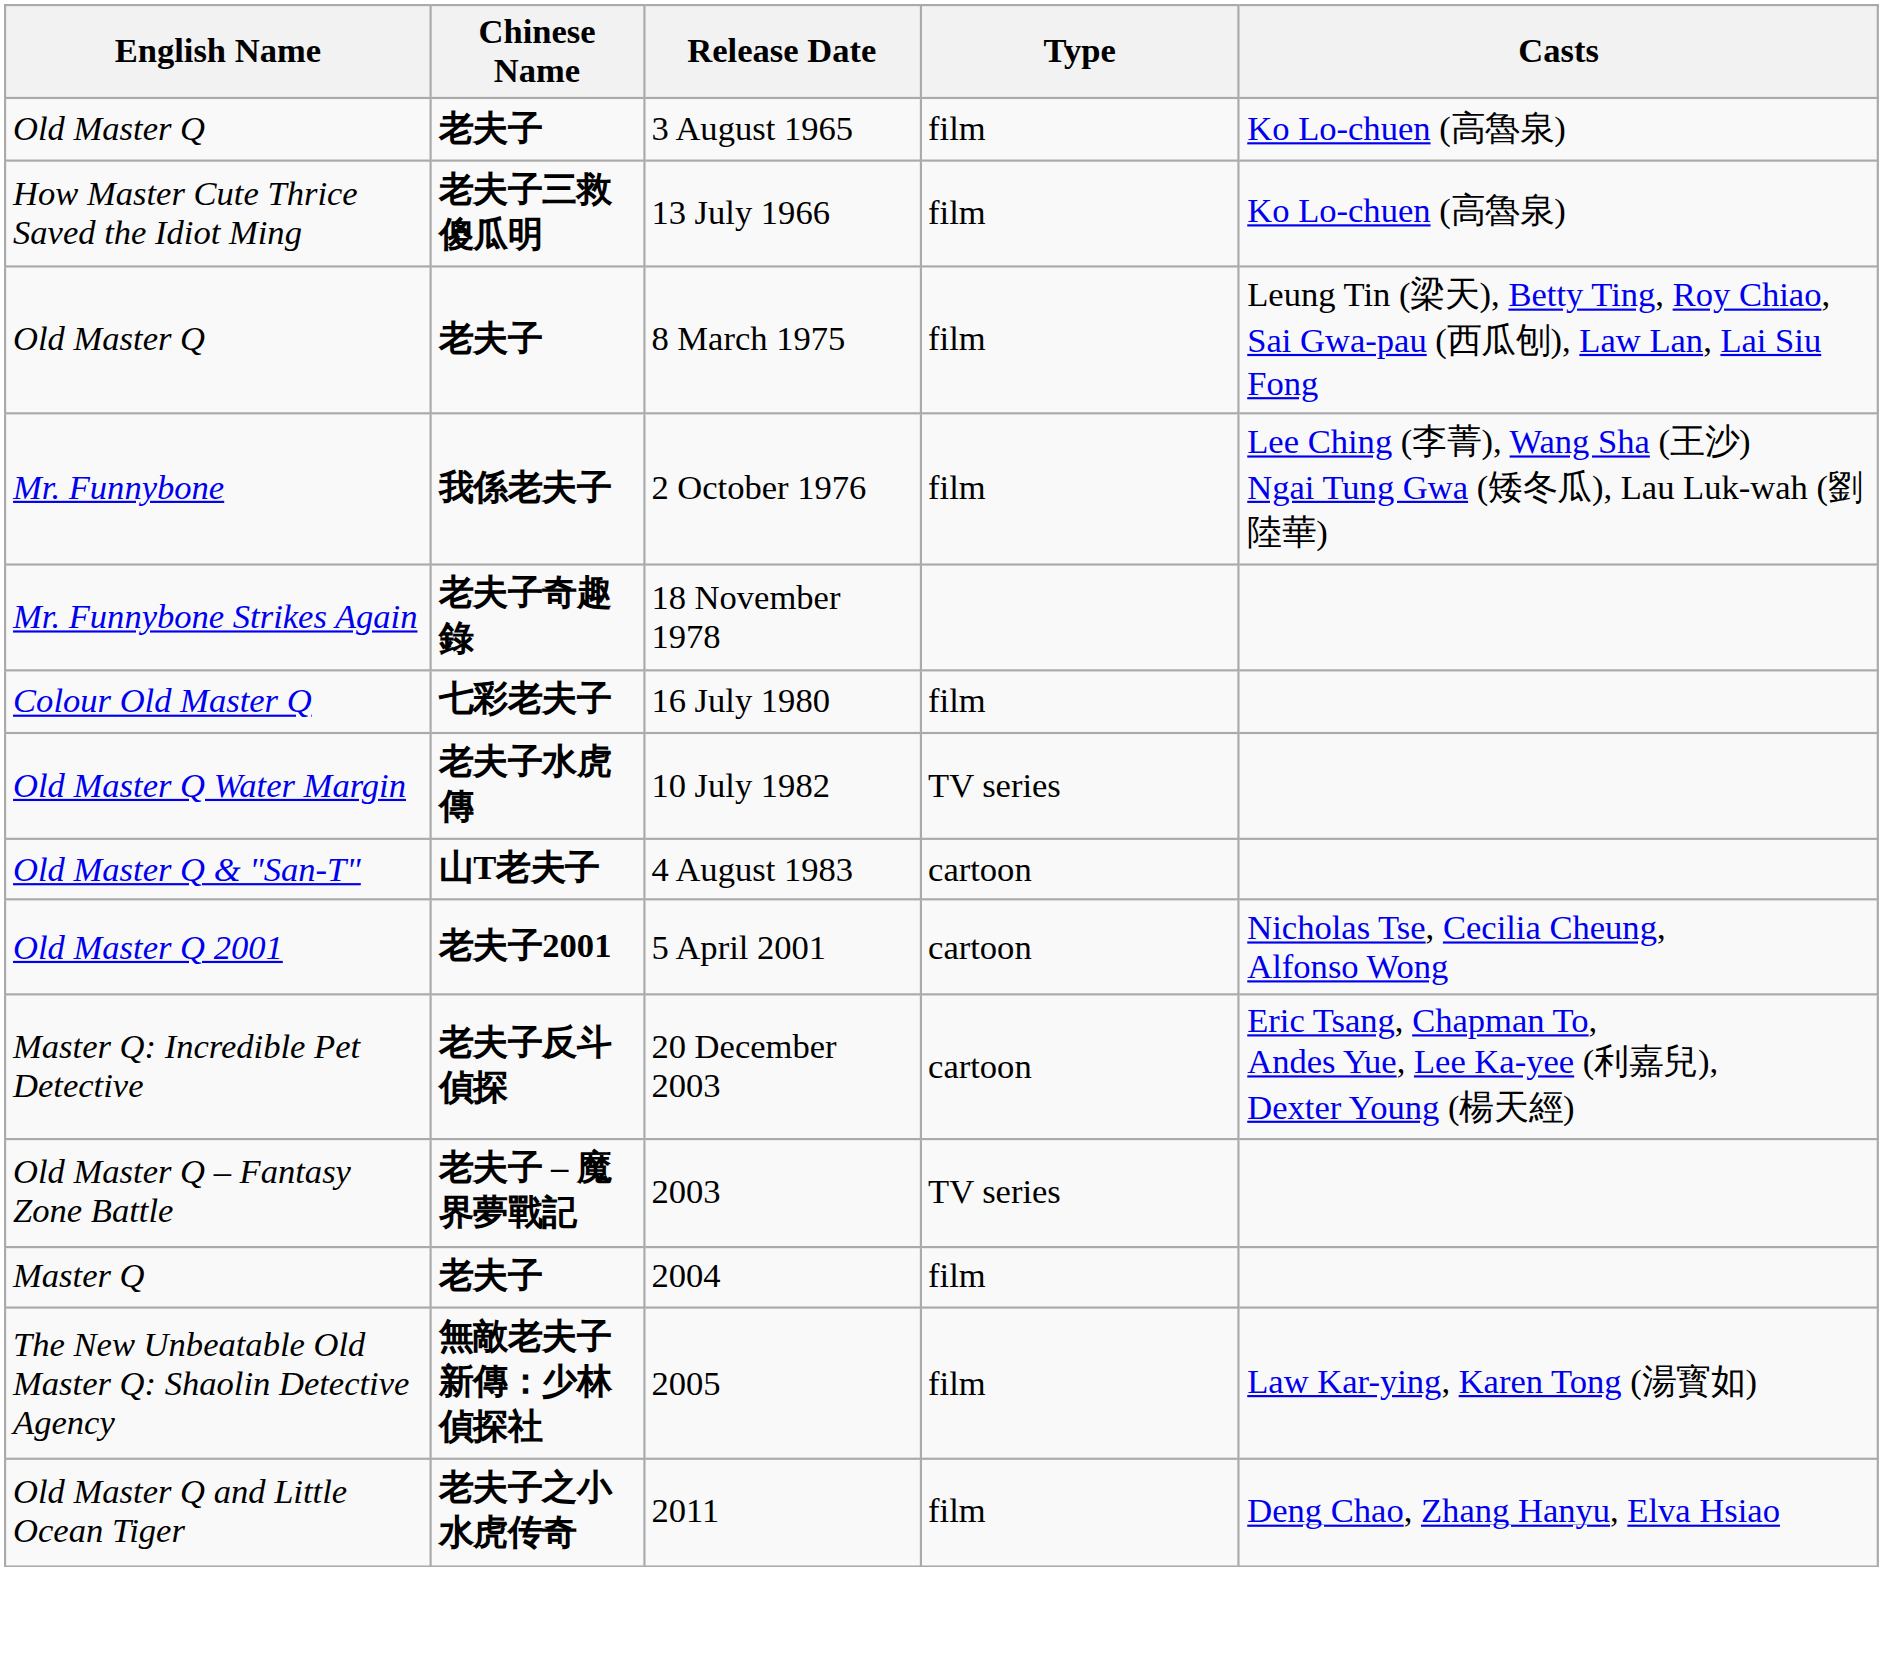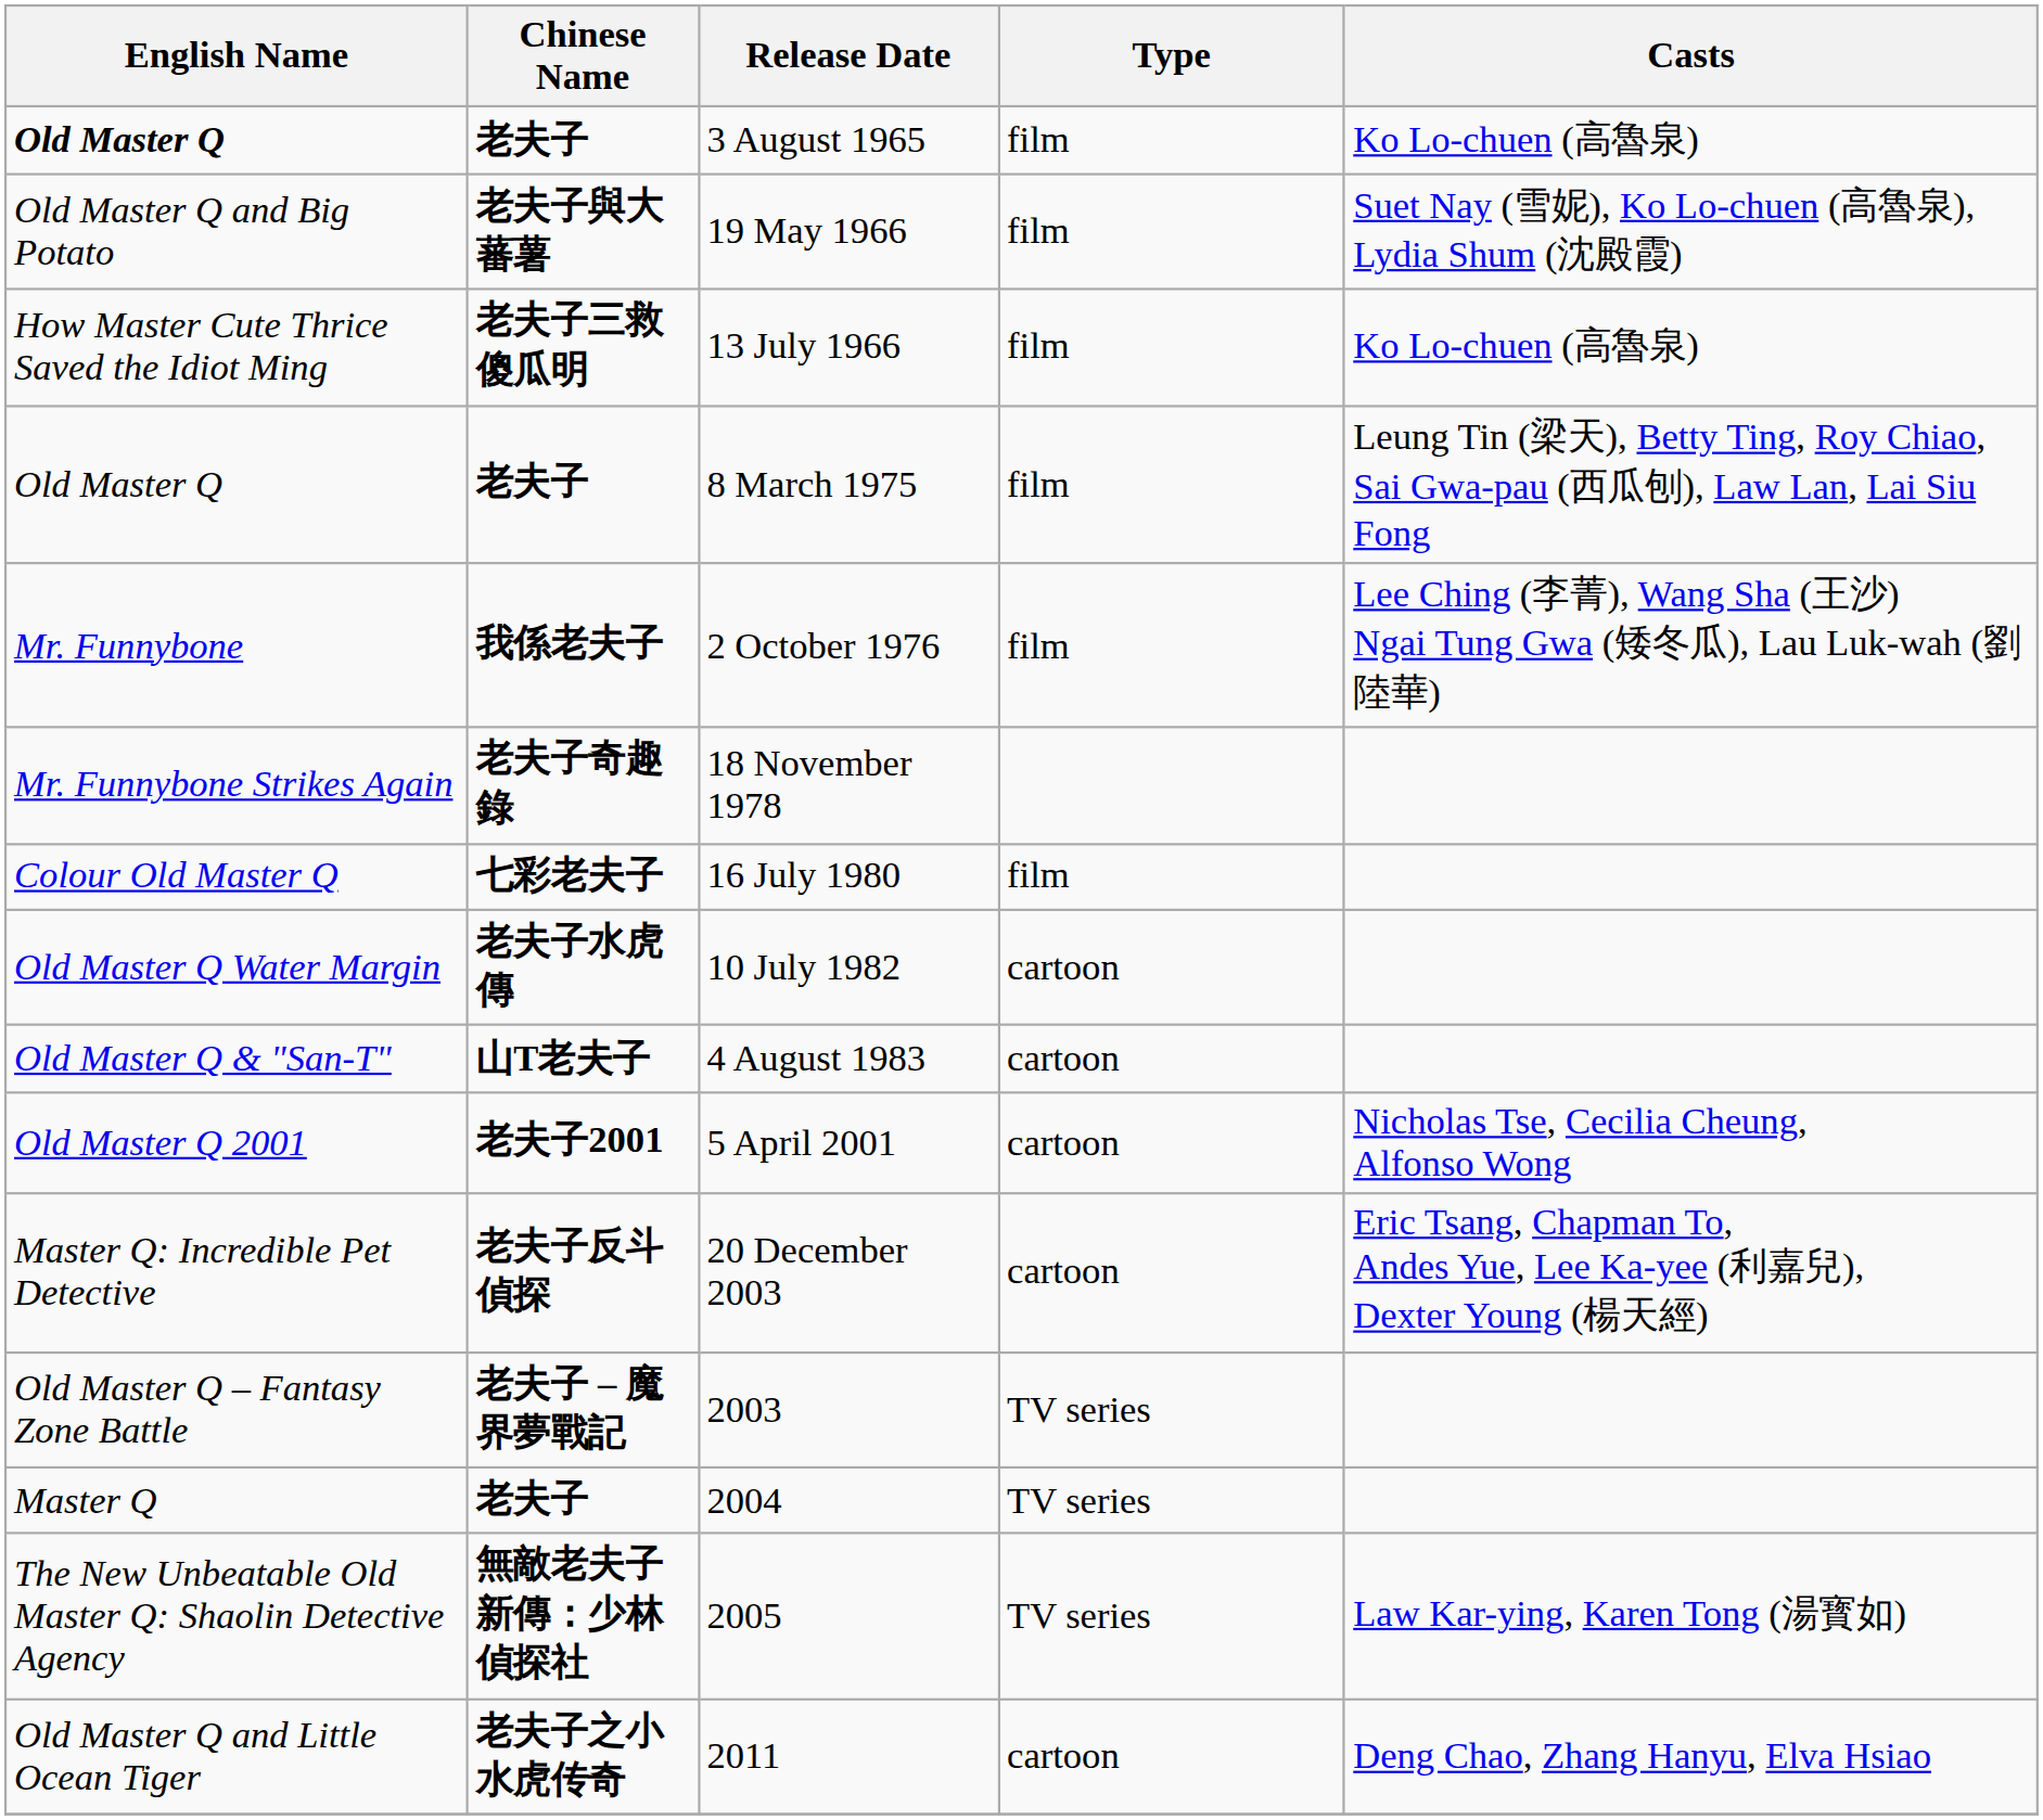 <table class="wikitable">
 <tr>
 <th width=20%>English Name</th>
 <th width=10%>Chinese Name</th>
 <th width=13%>Release Date</th>
 <th width=15%>Type</th>
 <th width=30%>Casts</th>
 </tr>
 <tr>
-<td><em>Old Master Q</em></td>
+<td><strong><em>Old Master Q</em></strong></td>
 <td><strong>老夫子</strong></td>
 <td>3 August 1965</td>
 <td>film</td>
 <td><a href='#'>Ko Lo-chuen</a> (高魯泉)</td>
+</tr>
+<tr>
+<td><em>Old Master Q and Big Potato</em></td>
+<td><strong>老夫子與大蕃薯</strong></td>
+<td>19 May 1966</td>
+<td>film</td>
+<td><a href='#'>Suet Nay</a> (雪妮), <a href='#'>Ko Lo-chuen</a> (高魯泉), <br><a href='#'>Lydia Shum</a> (沈殿霞)</td>
 </tr>
 <tr>
 <td><em>How Master Cute Thrice Saved the Idiot Ming</em></td>
 <td><strong>老夫子三救傻瓜明</strong></td>
 <td>13 July 1966</td>
 <td>film</td>
 <td><a href='#'>Ko Lo-chuen</a> (高魯泉)</td>
 </tr>
 <tr>
 <td><em>Old Master Q</em></td>
 <td><strong>老夫子</strong></td>
 <td>8 March 1975</td>
 <td>film</td>
 <td>Leung Tin (梁天), <a href='#'>Betty Ting</a>, <a href='#'>Roy Chiao</a>, <a href='#'>Sai Gwa-pau</a> (西瓜刨),  <a href='#'>Law Lan</a>, <a href='#'>Lai Siu Fong</a></td>
 </tr>
 <tr>
 <td><em><a href='#'>Mr. Funnybone</a></em></td>
 <td><strong>我係老夫子</strong></td>
 <td>2 October 1976</td>
 <td>film</td>
 <td><a href='#'>Lee Ching</a> (李菁), <a href='#'>Wang Sha</a> (王沙) <br><a href='#'>Ngai Tung Gwa</a> (矮冬瓜), Lau Luk-wah (劉陸華)</td>
 </tr>
 <tr>
 <td><em><a href='#'>Mr. Funnybone Strikes Again</a></em></td>
 <td><strong>老夫子奇趣錄</strong></td>
 <td>18 November 1978</td>
 <td></td>
 </tr>
 <tr>
 <td><em><a href='#'>Colour Old Master Q</a></em></td>
 <td><strong>七彩老夫子</strong></td>
 <td>16 July 1980</td>
 <td>film</td>
 <td></td>
 </tr>
 <tr>
 <td><em><a href='#'>Old Master Q Water Margin</a></em></td>
 <td><strong>老夫子水虎傳</strong></td>
 <td>10 July 1982</td>
-<td>TV series</td>
+<td>cartoon</td>
 <td></td>
 </tr>
 <tr>
 <td><em><a href='#'>Old Master Q & "San-T"</a></em></td>
 <td><strong>山T老夫子</strong></td>
 <td>4 August 1983</td>
 <td>cartoon</td>
 <td></td>
 </tr>
 <tr>
 <td><em><a href='#'>Old Master Q 2001</a></em></td>
 <td><strong>老夫子2001</strong></td>
 <td>5 April 2001</td>
 <td>cartoon</td>
 <td><a href='#'>Nicholas Tse</a>, <a href='#'>Cecilia Cheung</a>, <br><a href='#'>Alfonso Wong</a></td>
 </tr>
 <tr>
 <td><em>Master Q: Incredible Pet Detective</em></td>
 <td><strong>老夫子反斗偵探</strong></td>
 <td>20 December 2003</td>
 <td>cartoon</td>
 <td><a href='#'>Eric Tsang</a>, <a href='#'>Chapman To</a>, <br> <a href='#'>Andes Yue</a>, <a href='#'>Lee Ka-yee</a> (利嘉兒), <br><a href='#'>Dexter Young</a> (楊天經)</td>
 </tr>
 <tr>
 <td><em>Old Master Q – Fantasy Zone Battle</em></td>
 <td><strong>老夫子 – 魔界夢戰記</strong></td>
 <td>2003</td>
 <td>TV series</td>
 <td></td>
 </tr>
 <tr>
 <td><em>Master Q</em></td>
 <td><strong>老夫子</strong></td>
 <td>2004</td>
-<td>film</td>
+<td>TV series</td>
 <td></td>
 </tr>
 <tr>
 <td><em>The New Unbeatable Old Master Q: Shaolin Detective Agency</em></td>
 <td><strong>無敵老夫子新傳：少林偵探社</strong></td>
 <td>2005</td>
-<td>film</td>
+<td>TV series</td>
 <td><a href='#'>Law Kar-ying</a>, <a href='#'>Karen Tong</a> (湯寳如)</td>
 </tr>
 <tr>
 <td><em>Old Master Q and Little Ocean Tiger</em></td>
 <td><strong>老夫子之小水虎传奇</strong></td>
 <td>2011</td>
-<td>film</td>
+<td>cartoon</td>
 <td><a href='#'>Deng Chao</a>, <a href='#'>Zhang Hanyu</a>, <a href='#'>Elva Hsiao</a></td>
 </tr>
 <tr>
 </tr>
 </table>
